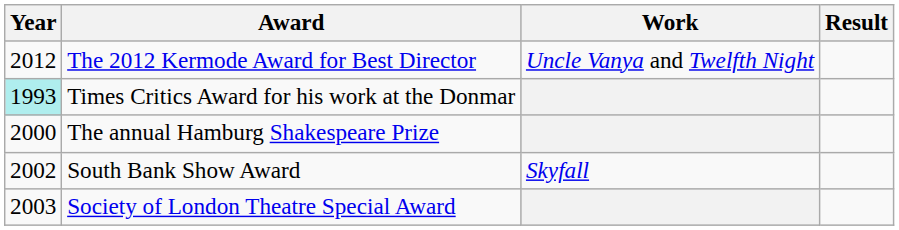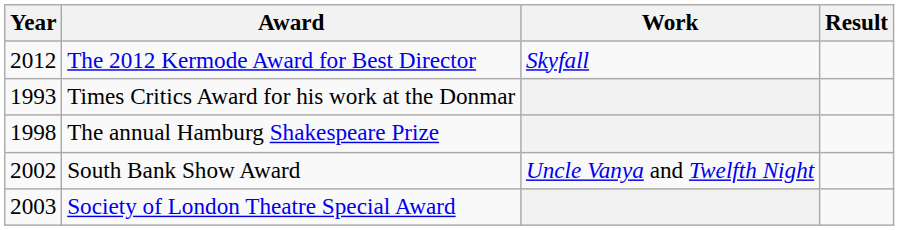 <table class="wikitable sortable">
 <tr>
 <th>Year</th>
 <th>Award</th>
 <th>Work</th>
 <th>Result</th>
 </tr>
 <tr>
 <td>2012</td>
 <td><a href='#'>The 2012 Kermode Award for Best Director</a></td>
-<td><em><a href='#'>Uncle Vanya</a></em> and <em><a href='#'>Twelfth Night</a></em></td>
+<td><em><a href='#'>Skyfall</a></em></td>
 <td></td>
 </tr>
 <tr>
-<td style="background: paleturquoise;">1993</td>
+<td>1993</td>
 <td>Times Critics Award for his work at the Donmar</td>
 <th></th>
 <td></td>
 </tr>
 <tr>
-<td>2000</td>
+<td>1998</td>
 <td>The annual Hamburg <a href='#'>Shakespeare Prize</a></td>
 <th></th>
 <td></td>
 </tr>
 <tr>
 <td>2002</td>
 <td>South Bank Show Award</td>
-<td><em><a href='#'>Skyfall</a></em></td>
+<td><em><a href='#'>Uncle Vanya</a></em> and <em><a href='#'>Twelfth Night</a></em></td>
 <td></td>
 </tr>
 <tr>
 <td>2003</td>
 <td><a href='#'>Society of London Theatre Special Award</a></td>
 <th></th>
 <td></td>
 </tr>
 </table>
